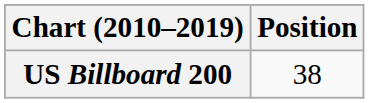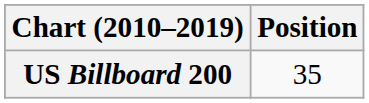 <table class="wikitable plainrowheaders" style="text-align:center">
 <tr>
 <th scope="col">Chart (2010–2019)</th>
 <th scope="col">Position</th>
 </tr>
 <tr>
 <th scope="row">US <em>Billboard</em> 200</th>
-<td>38</td>
+<td>35</td>
 </tr>
 </table>
